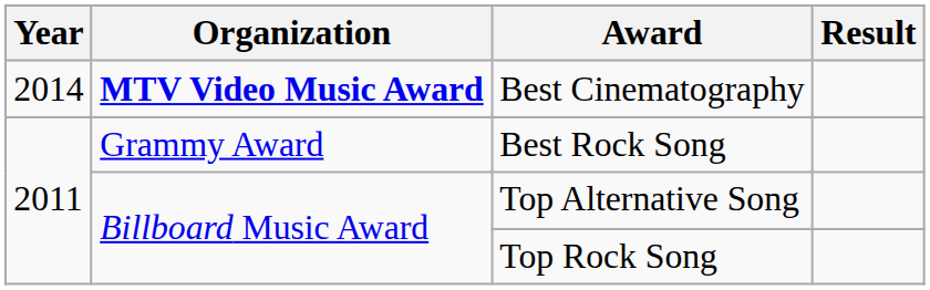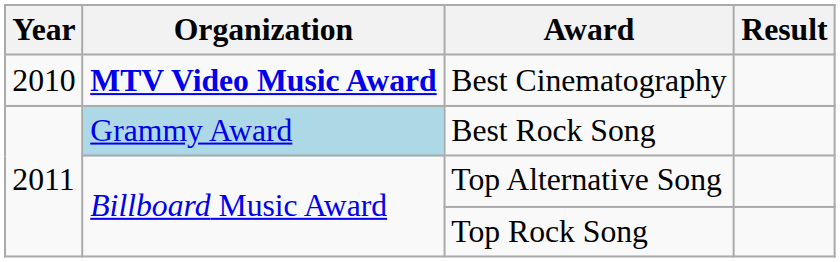 <table class="wikitable">
 <tr>
 <th>Year</th>
 <th>Organization</th>
 <th>Award</th>
 <th>Result</th>
 </tr>
 <tr>
-<td>2014</td>
+<td>2010</td>
 <td><strong><a href='#'>MTV Video Music Award</a></strong></td>
 <td>Best Cinematography</td>
 <td></td>
 </tr>
 <tr>
 <td rowspan="3">2011</td>
-<td><a href='#'>Grammy Award</a></td>
+<td style="background: lightblue;"><a href='#'>Grammy Award</a></td>
 <td>Best Rock Song</td>
 <td></td>
 </tr>
 <tr>
 <td rowspan="2"><a href='#'><em>Billboard</em> Music Award</a></td>
 <td>Top Alternative Song</td>
 <td></td>
 </tr>
 <tr>
 <td>Top Rock Song</td>
 <td></td>
 </tr>
 </table>
